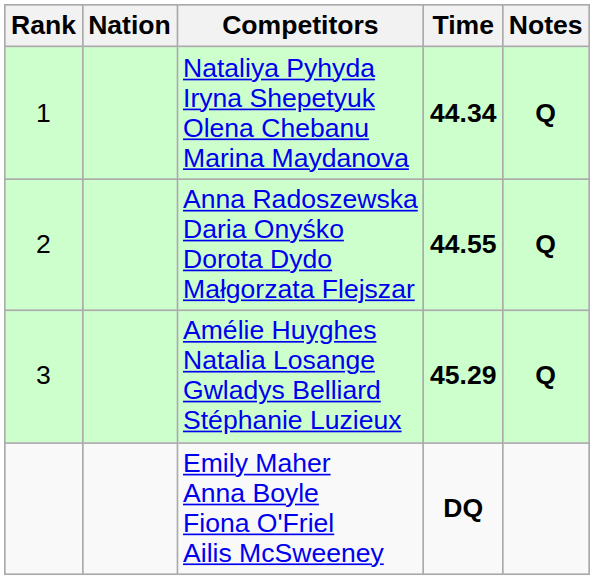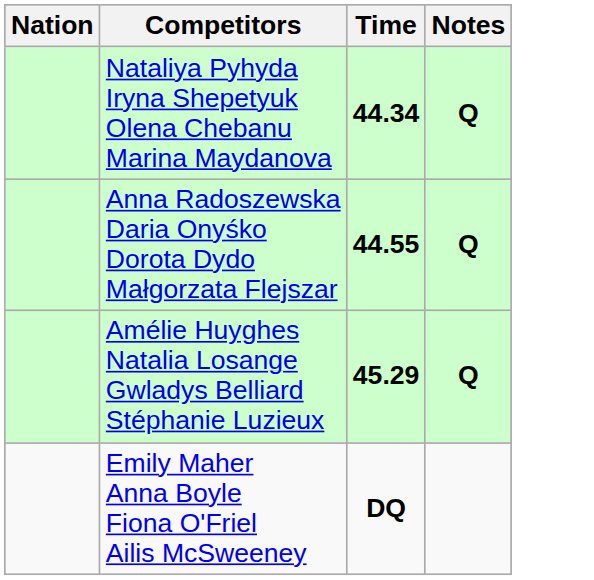 <table class="wikitable sortable" style="text-align:center">
 <tr>
-<th>Rank</th>
 <th>Nation</th>
 <th>Competitors</th>
 <th>Time</th>
 <th>Notes</th>
 </tr>
 <tr bgcolor=ccffcc>
-<td>1</td>
 <td align=left></td>
 <td align=left><a href='#'>Nataliya Pyhyda</a><br><a href='#'>Iryna Shepetyuk</a><br><a href='#'>Olena Chebanu</a><br><a href='#'>Marina Maydanova</a></td>
 <td><strong>44.34</strong></td>
 <td><strong>Q</strong></td>
 </tr>
 <tr bgcolor=ccffcc>
-<td>2</td>
 <td align=left></td>
 <td align=left><a href='#'>Anna Radoszewska</a><br><a href='#'>Daria Onyśko</a><br><a href='#'>Dorota Dydo</a><br><a href='#'>Małgorzata Flejszar</a></td>
 <td><strong>44.55</strong></td>
 <td><strong>Q</strong></td>
 </tr>
 <tr bgcolor=ccffcc>
-<td>3</td>
 <td align=left></td>
 <td align=left><a href='#'>Amélie Huyghes</a><br><a href='#'>Natalia Losange</a><br><a href='#'>Gwladys Belliard</a><br><a href='#'>Stéphanie Luzieux</a></td>
 <td><strong>45.29</strong></td>
 <td><strong>Q</strong></td>
 </tr>
 <tr>
-<td></td>
 <td align=left></td>
 <td align=left><a href='#'>Emily Maher</a><br><a href='#'>Anna Boyle</a><br><a href='#'>Fiona O'Friel</a><br><a href='#'>Ailis McSweeney</a></td>
 <td><strong>DQ</strong></td>
 <td></td>
 </tr>
 </table>
